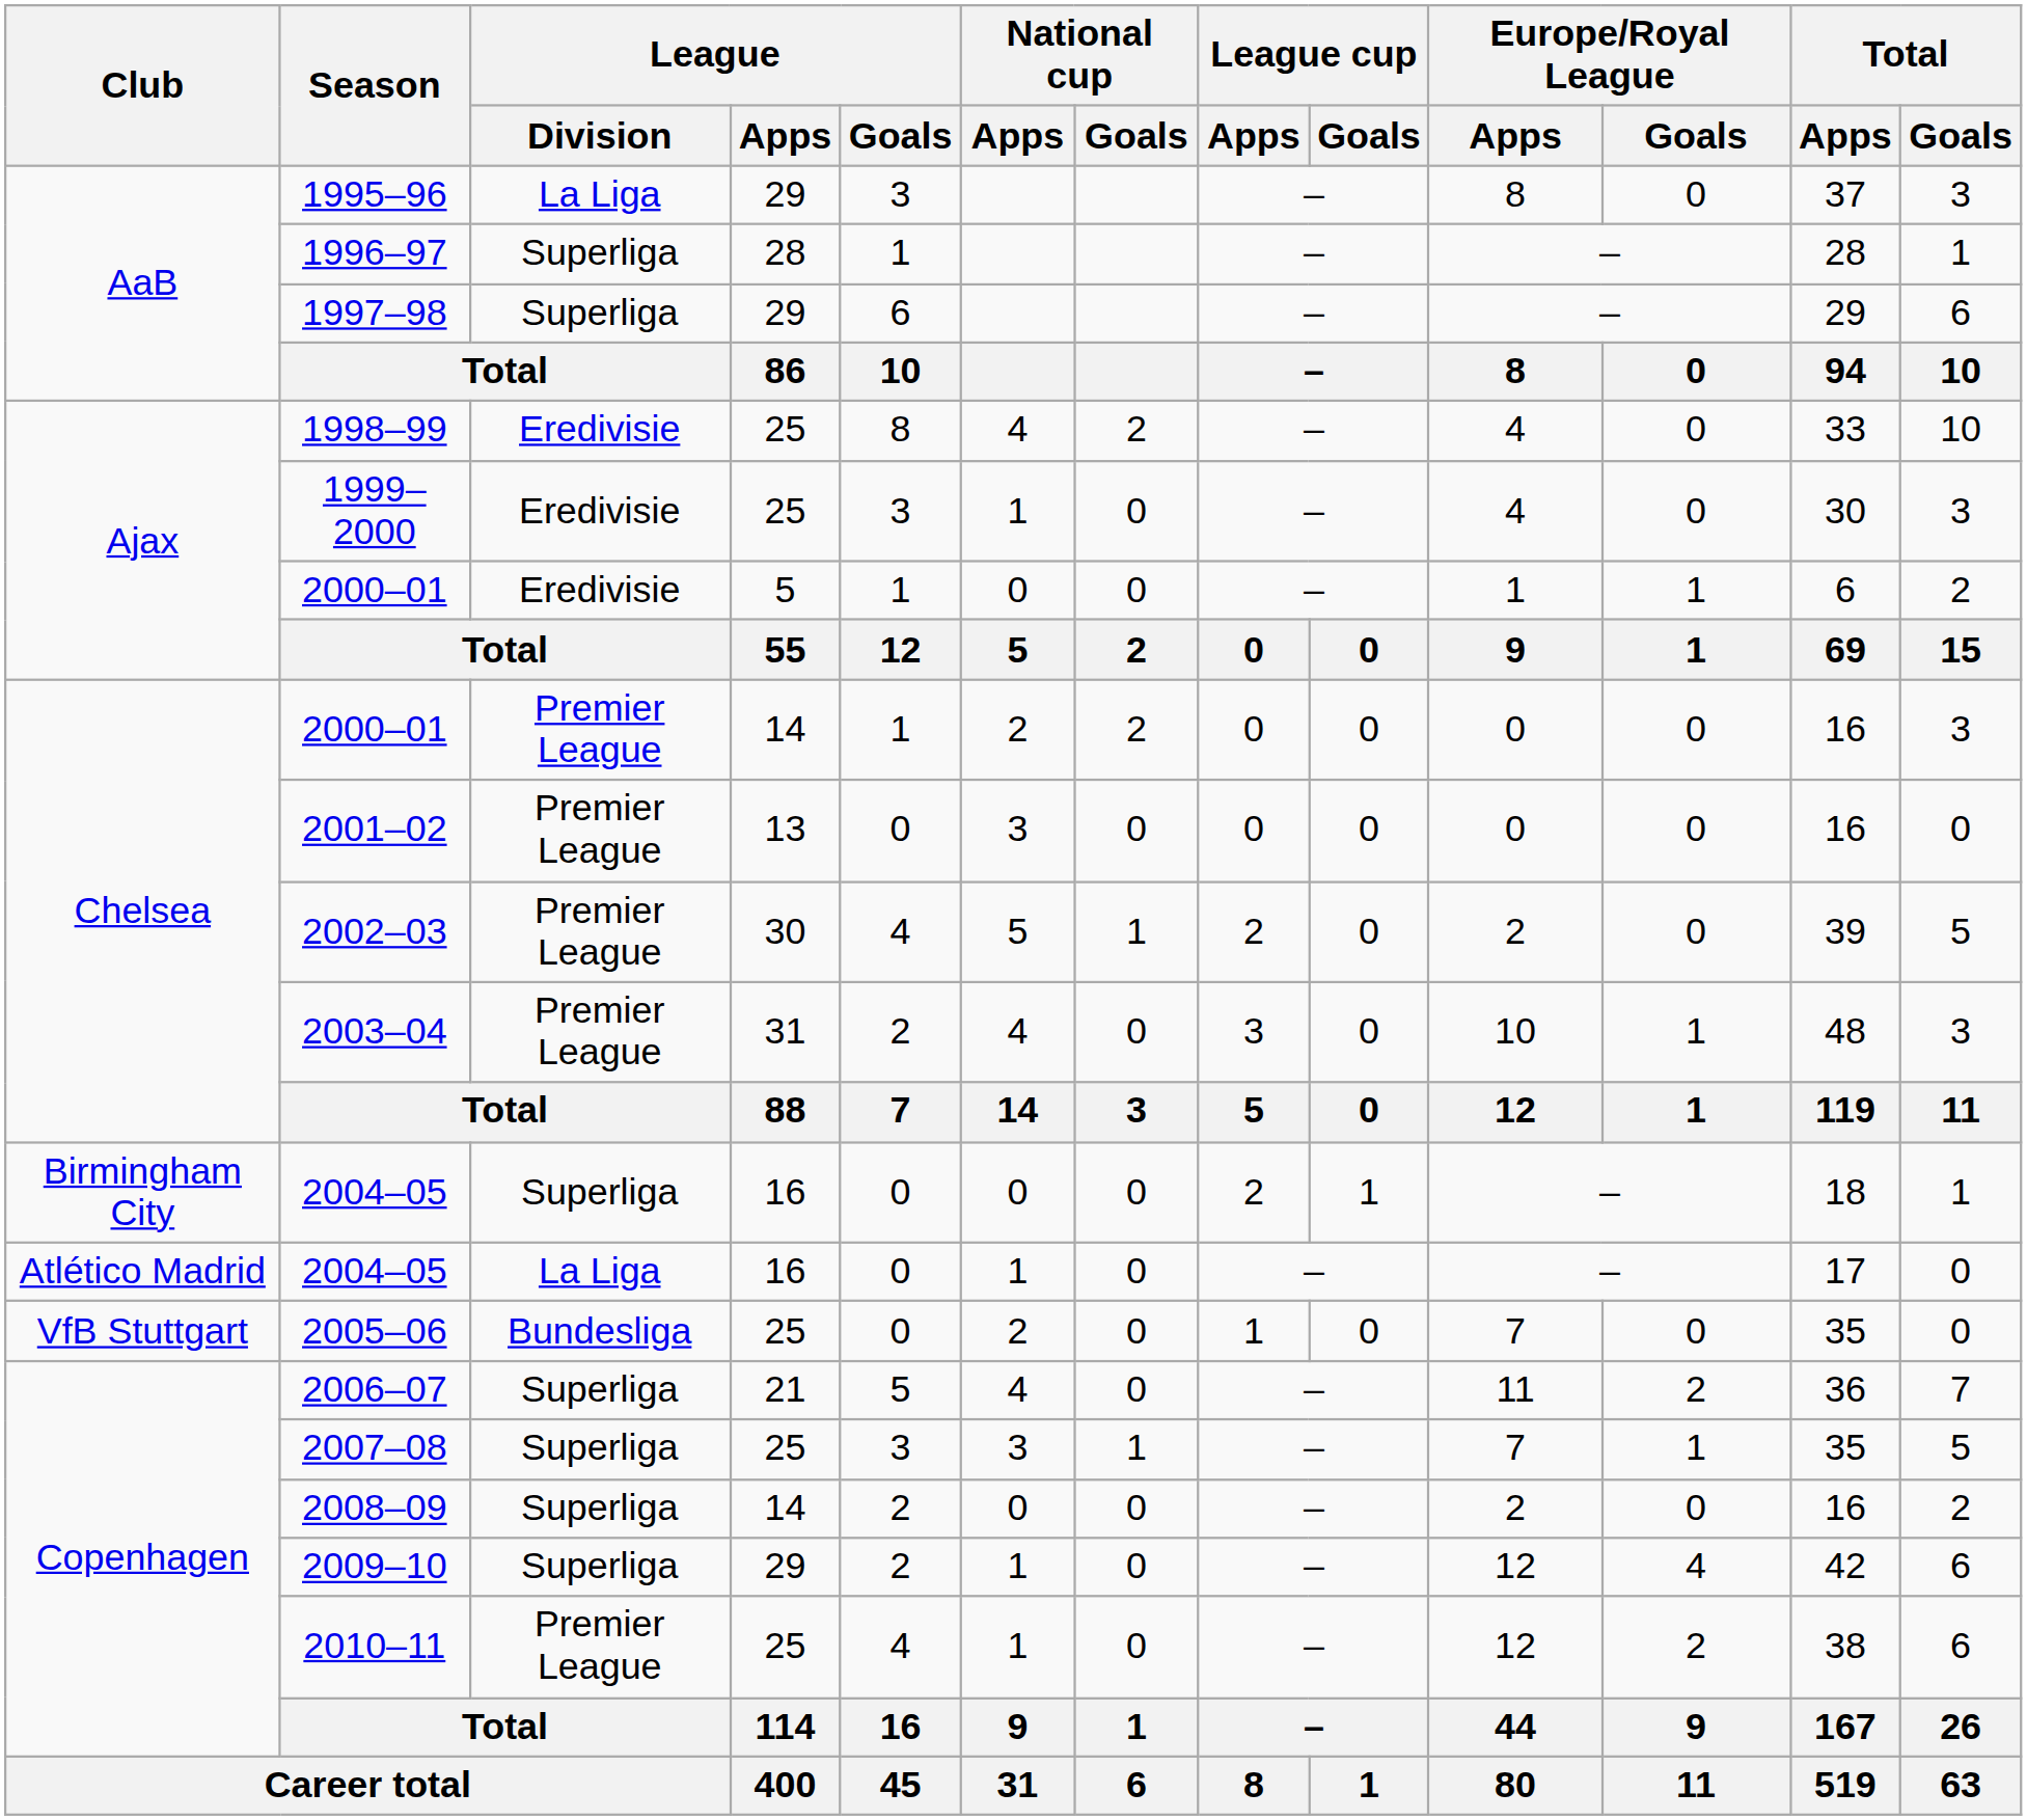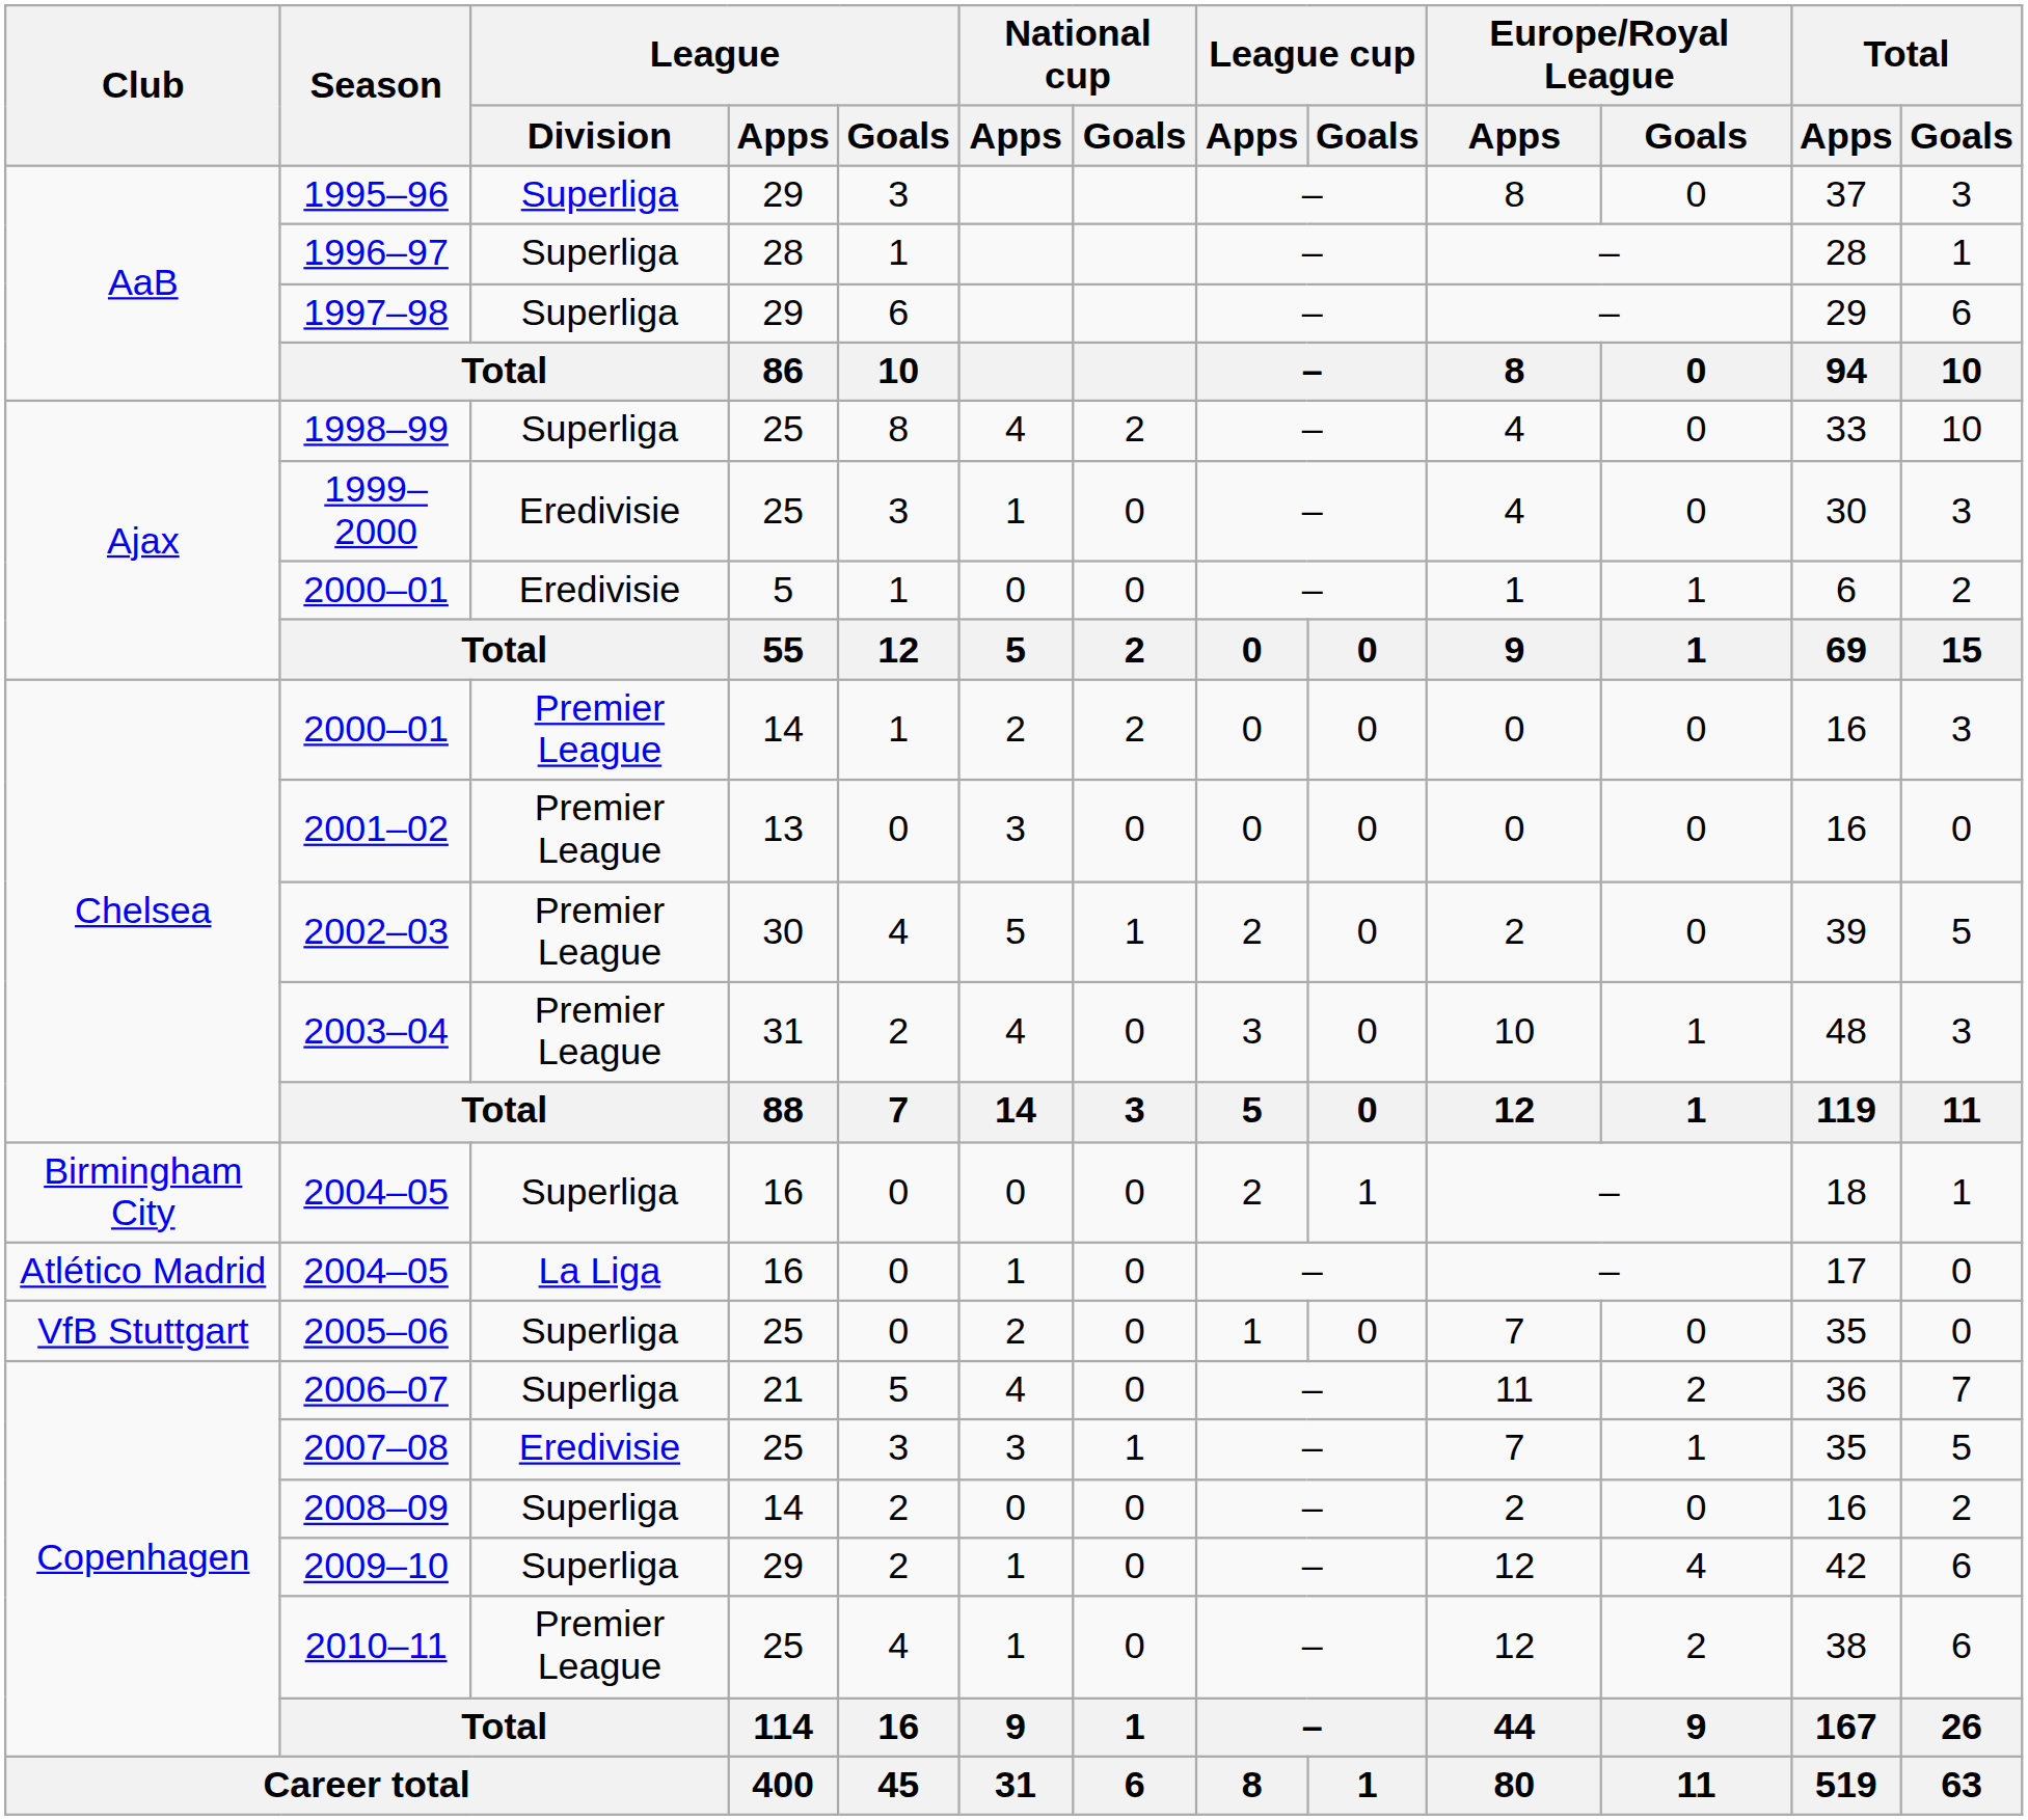 <table class=wikitable style=text-align:center>
 <tr>
 <th rowspan=2>Club</th>
 <th rowspan=2>Season</th>
 <th colspan=3>League</th>
 <th colspan=2>National cup</th>
 <th colspan=2>League cup</th>
 <th colspan=2>Europe/Royal League</th>
 <th colspan=2>Total</th>
 </tr>
 <tr>
 <th>Division</th>
 <th>Apps</th>
 <th>Goals</th>
 <th>Apps</th>
 <th>Goals</th>
 <th>Apps</th>
 <th>Goals</th>
 <th>Apps</th>
 <th>Goals</th>
 <th>Apps</th>
 <th>Goals</th>
 </tr>
 <tr>
 <td rowspan="4"><a href='#'>AaB</a></td>
 <td><a href='#'>1995–96</a></td>
-<td><a href='#'>La Liga</a></td>
+<td><a href='#'>Superliga</a></td>
 <td>29</td>
 <td>3</td>
 <td></td>
 <td></td>
 <td colspan="2">–</td>
 <td>8</td>
 <td>0</td>
 <td>37</td>
 <td>3</td>
 </tr>
 <tr>
 <td><a href='#'>1996–97</a></td>
 <td>Superliga</td>
 <td>28</td>
 <td>1</td>
 <td></td>
 <td></td>
 <td colspan="2">–</td>
 <td colspan="2">–</td>
 <td>28</td>
 <td>1</td>
 </tr>
 <tr>
 <td><a href='#'>1997–98</a></td>
 <td>Superliga</td>
 <td>29</td>
 <td>6</td>
 <td></td>
 <td></td>
 <td colspan="2">–</td>
 <td colspan="2">–</td>
 <td>29</td>
 <td>6</td>
 </tr>
 <tr>
 <th colspan="2">Total</th>
 <th>86</th>
 <th>10</th>
 <th></th>
 <th></th>
 <th colspan="2">–</th>
 <th>8</th>
 <th>0</th>
 <th>94</th>
 <th>10</th>
 </tr>
 <tr>
 <td rowspan="4"><a href='#'>Ajax</a></td>
 <td><a href='#'>1998–99</a></td>
-<td><a href='#'>Eredivisie</a></td>
+<td>Superliga</td>
 <td>25</td>
 <td>8</td>
 <td>4</td>
 <td>2</td>
 <td colspan="2">–</td>
 <td>4</td>
 <td>0</td>
 <td>33</td>
 <td>10</td>
 </tr>
 <tr>
 <td><a href='#'>1999–2000</a></td>
 <td>Eredivisie</td>
 <td>25</td>
 <td>3</td>
 <td>1</td>
 <td>0</td>
 <td colspan="2">–</td>
 <td>4</td>
 <td>0</td>
 <td>30</td>
 <td>3</td>
 </tr>
 <tr>
 <td><a href='#'>2000–01</a></td>
 <td>Eredivisie</td>
 <td>5</td>
 <td>1</td>
 <td>0</td>
 <td>0</td>
 <td colspan="2">–</td>
 <td>1</td>
 <td>1</td>
 <td>6</td>
 <td>2</td>
 </tr>
 <tr>
 <th colspan="2">Total</th>
 <th>55</th>
 <th>12</th>
 <th>5</th>
 <th>2</th>
 <th>0</th>
 <th>0</th>
 <th>9</th>
 <th>1</th>
 <th>69</th>
 <th>15</th>
 </tr>
 <tr>
 <td rowspan="5"><a href='#'>Chelsea</a></td>
 <td><a href='#'>2000–01</a></td>
 <td><a href='#'>Premier League</a></td>
 <td>14</td>
 <td>1</td>
 <td>2</td>
 <td>2</td>
 <td>0</td>
 <td>0</td>
 <td>0</td>
 <td>0</td>
 <td>16</td>
 <td>3</td>
 </tr>
 <tr>
 <td><a href='#'>2001–02</a></td>
 <td>Premier League</td>
 <td>13</td>
 <td>0</td>
 <td>3</td>
 <td>0</td>
 <td>0</td>
 <td>0</td>
 <td>0</td>
 <td>0</td>
 <td>16</td>
 <td>0</td>
 </tr>
 <tr>
 <td><a href='#'>2002–03</a></td>
 <td>Premier League</td>
 <td>30</td>
 <td>4</td>
 <td>5</td>
 <td>1</td>
 <td>2</td>
 <td>0</td>
 <td>2</td>
 <td>0</td>
 <td>39</td>
 <td>5</td>
 </tr>
 <tr>
 <td><a href='#'>2003–04</a></td>
 <td>Premier League</td>
 <td>31</td>
 <td>2</td>
 <td>4</td>
 <td>0</td>
 <td>3</td>
 <td>0</td>
 <td>10</td>
 <td>1</td>
 <td>48</td>
 <td>3</td>
 </tr>
 <tr>
 <th colspan="2">Total</th>
 <th>88</th>
 <th>7</th>
 <th>14</th>
 <th>3</th>
 <th>5</th>
 <th>0</th>
 <th>12</th>
 <th>1</th>
 <th>119</th>
 <th>11</th>
 </tr>
 <tr>
 <td><a href='#'>Birmingham City</a></td>
 <td><a href='#'>2004–05</a></td>
 <td>Superliga</td>
 <td>16</td>
 <td>0</td>
 <td>0</td>
 <td>0</td>
 <td>2</td>
 <td>1</td>
 <td colspan="2">–</td>
 <td>18</td>
 <td>1</td>
 </tr>
 <tr>
 <td><a href='#'>Atlético Madrid</a></td>
 <td><a href='#'>2004–05</a></td>
 <td><a href='#'>La Liga</a></td>
 <td>16</td>
 <td>0</td>
 <td>1</td>
 <td>0</td>
 <td colspan="2">–</td>
 <td colspan="2">–</td>
 <td>17</td>
 <td>0</td>
 </tr>
 <tr>
 <td><a href='#'>VfB Stuttgart</a></td>
 <td><a href='#'>2005–06</a></td>
-<td><a href='#'>Bundesliga</a></td>
+<td>Superliga</td>
 <td>25</td>
 <td>0</td>
 <td>2</td>
 <td>0</td>
 <td>1</td>
 <td>0</td>
 <td>7</td>
 <td>0</td>
 <td>35</td>
 <td>0</td>
 </tr>
 <tr>
 <td rowspan="6"><a href='#'>Copenhagen</a></td>
 <td><a href='#'>2006–07</a></td>
 <td>Superliga</td>
 <td>21</td>
 <td>5</td>
 <td>4</td>
 <td>0</td>
 <td colspan="2">–</td>
 <td>11</td>
 <td>2</td>
 <td>36</td>
 <td>7</td>
 </tr>
 <tr>
 <td><a href='#'>2007–08</a></td>
-<td>Superliga</td>
+<td><a href='#'>Eredivisie</a></td>
 <td>25</td>
 <td>3</td>
 <td>3</td>
 <td>1</td>
 <td colspan="2">–</td>
 <td>7</td>
 <td>1</td>
 <td>35</td>
 <td>5</td>
 </tr>
 <tr>
 <td><a href='#'>2008–09</a></td>
 <td>Superliga</td>
 <td>14</td>
 <td>2</td>
 <td>0</td>
 <td>0</td>
 <td colspan="2">–</td>
 <td>2</td>
 <td>0</td>
 <td>16</td>
 <td>2</td>
 </tr>
 <tr>
 <td><a href='#'>2009–10</a></td>
 <td>Superliga</td>
 <td>29</td>
 <td>2</td>
 <td>1</td>
 <td>0</td>
 <td colspan="2">–</td>
 <td>12</td>
 <td>4</td>
 <td>42</td>
 <td>6</td>
 </tr>
 <tr>
 <td><a href='#'>2010–11</a></td>
 <td>Premier League</td>
 <td>25</td>
 <td>4</td>
 <td>1</td>
 <td>0</td>
 <td colspan="2">–</td>
 <td>12</td>
 <td>2</td>
 <td>38</td>
 <td>6</td>
 </tr>
 <tr>
 <th colspan="2">Total</th>
 <th>114</th>
 <th>16</th>
 <th>9</th>
 <th>1</th>
 <th colspan="2">–</th>
 <th>44</th>
 <th>9</th>
 <th>167</th>
 <th>26</th>
 </tr>
 <tr>
 <th colspan="3">Career total</th>
 <th>400</th>
 <th>45</th>
 <th>31</th>
 <th>6</th>
 <th>8</th>
 <th>1</th>
 <th>80</th>
 <th>11</th>
 <th>519</th>
 <th>63</th>
 </tr>
 </table>
